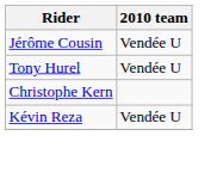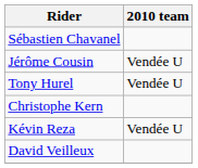 <table class="wikitable">
 <tr>
 <th>Rider</th>
 <th>2010 team</th>
+</tr>
+<tr>
+<td><a href='#'>Sébastien Chavanel</a></td>
+<td></td>
 </tr>
 <tr>
 <td><a href='#'>Jérôme Cousin</a></td>
 <td>Vendée U</td>
 </tr>
 <tr>
 <td><a href='#'>Tony Hurel</a></td>
 <td>Vendée U</td>
 </tr>
 <tr>
 <td><a href='#'>Christophe Kern</a></td>
 <td></td>
 </tr>
 <tr>
 <td><a href='#'>Kévin Reza</a></td>
 <td>Vendée U</td>
 </tr>
 <tr>
+<td><a href='#'>David Veilleux</a></td>
+<td></td>
+</tr>
+<tr>
 </tr>
 </table>
